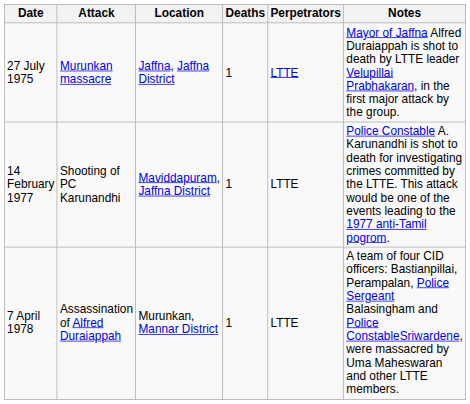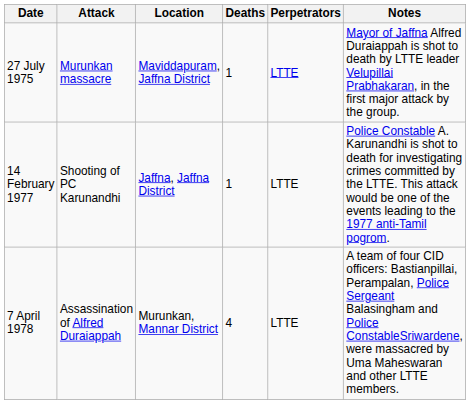 <table class="wikitable plainrowheaders sortable" style="font-size:100%; text-align:left;">
 <tr>
 <th scope="col" width="100px">Date</th>
 <th scope="col" width="300px">Attack</th>
 <th scope=col width=200px>Location</th>
 <th scope=col>Deaths</th>
 <th scope=col>Perpetrators</th>
 <th scope=col width=500px class=unsortable>Notes</th>
 </tr>
 <tr>
 <td>27 July 1975</td>
 <td><a href='#'>Murunkan massacre</a></td>
-<td><a href='#'>Jaffna</a>, <a href='#'>Jaffna District</a></td>
+<td><a href='#'>Maviddapuram</a>, <a href='#'>Jaffna District</a></td>
 <td>1</td>
 <td><a href='#'>LTTE</a></td>
 <td><a href='#'>Mayor of Jaffna</a> Alfred Duraiappah is shot to death by LTTE leader <a href='#'>Velupillai Prabhakaran</a>, in the first major attack by the group.</td>
 </tr>
 <tr>
 <td>14 February 1977</td>
 <td>Shooting of PC Karunandhi</td>
-<td><a href='#'>Maviddapuram</a>, <a href='#'>Jaffna District</a></td>
+<td><a href='#'>Jaffna</a>, <a href='#'>Jaffna District</a></td>
 <td>1</td>
 <td>LTTE</td>
 <td><a href='#'>Police Constable</a> A. Karunandhi is shot to death for investigating crimes committed by the LTTE. This attack would be one of the events leading to the <a href='#'>1977 anti-Tamil pogrom</a>.</td>
 </tr>
 <tr>
 <td>7 April 1978</td>
 <td>Assassination of <a href='#'>Alfred Duraiappah</a></td>
 <td>Murunkan, <a href='#'>Mannar District</a></td>
-<td>1</td>
+<td>4</td>
 <td>LTTE</td>
 <td>A team of four CID officers: Bastianpillai, Perampalan, <a href='#'>Police Sergeant</a> Balasingham and <a href='#'>Police ConstableSriwardene</a>, were massacred by Uma Maheswaran and other LTTE members.</td>
 </tr>
 </table>
